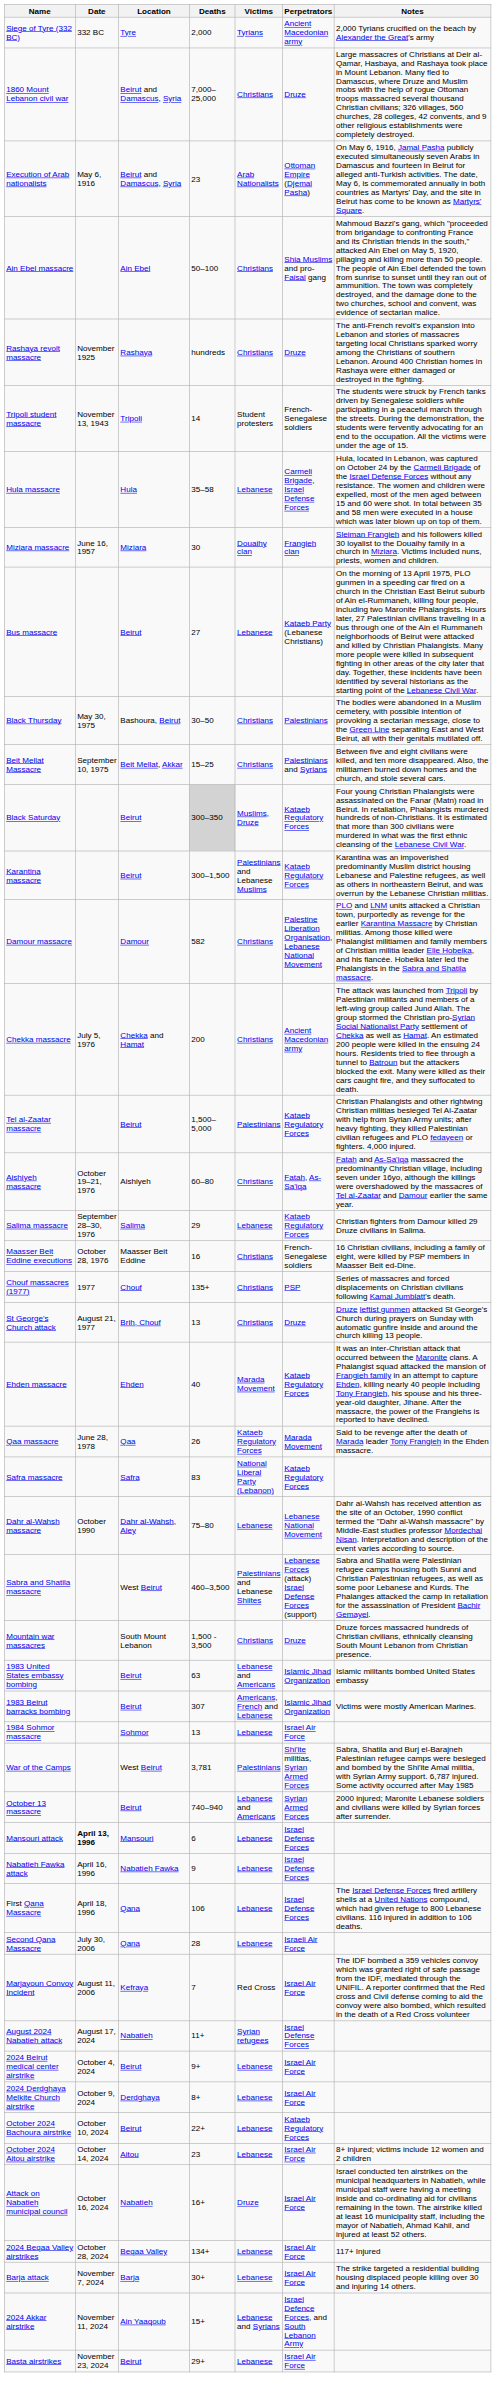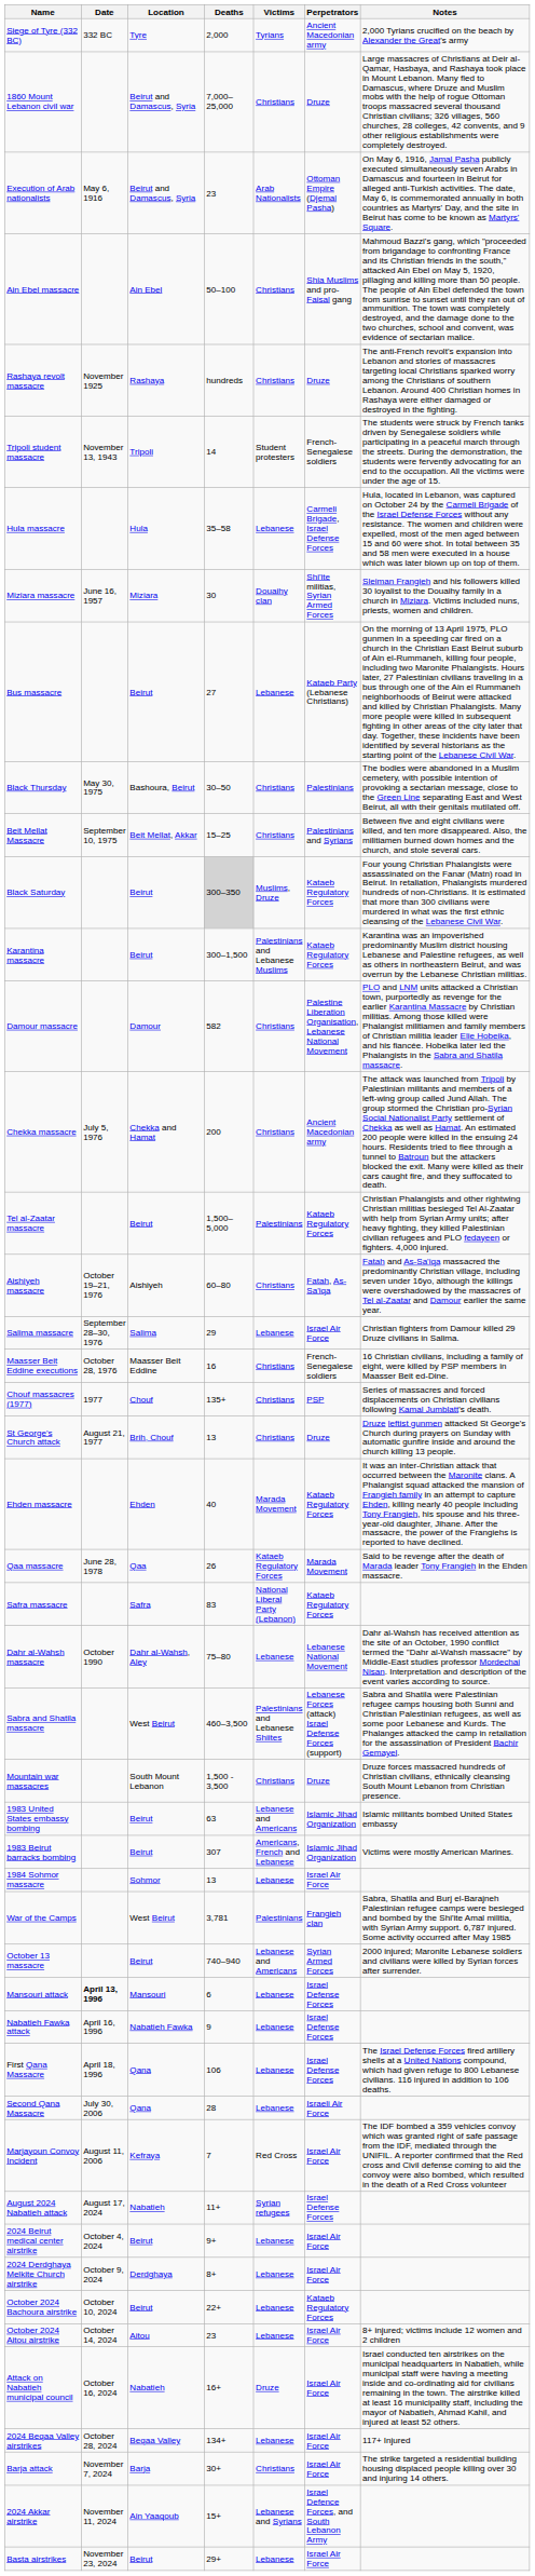 <table class="sortable wikitable" style="font-size:90%;">
 <tr>
 <th style="width:120px;">Name</th>
 <th style="width:65px;">Date</th>
 <th style="width:120px;">Location</th>
 <th style="width:75px;">Deaths</th>
 <th style="width:75px;">Victims</th>
 <th style="width:75px;">Perpetrators</th>
 <th class="unsortable">Notes</th>
 </tr>
 <tr>
 <td><a href='#'>Siege of Tyre (332 BC)</a></td>
 <td>332 BC</td>
 <td><a href='#'>Tyre</a></td>
 <td>2,000</td>
 <td><a href='#'>Tyrians</a></td>
 <td><a href='#'>Ancient Macedonian army</a></td>
 <td>2,000 Tyrians crucified on the beach by <a href='#'>Alexander the Great</a>'s army</td>
 </tr>
 <tr>
 <td><a href='#'>1860 Mount Lebanon civil war</a></td>
 <td></td>
 <td><a href='#'>Beirut</a> and <a href='#'>Damascus</a>, <a href='#'>Syria</a></td>
 <td>7,000–25,000</td>
 <td><a href='#'>Christians</a></td>
 <td> <a href='#'>Druze</a></td>
 <td>Large massacres of Christians at Deir al-Qamar, Hasbaya, and Rashaya took place in Mount Lebanon. Many fled to Damascus, where Druze and Muslim mobs with the help of rogue Ottoman troops massacred several thousand Christian civilians; 326 villages, 560 churches, 28 colleges, 42 convents, and 9 other religious establishments were completely destroyed.</td>
 </tr>
 <tr>
 <td><a href='#'>Execution of Arab nationalists</a></td>
 <td>May 6, 1916</td>
 <td><a href='#'>Beirut</a> and <a href='#'>Damascus</a>, <a href='#'>Syria</a></td>
 <td>23</td>
 <td><a href='#'>Arab Nationalists</a></td>
 <td> <a href='#'>Ottoman Empire</a> (<a href='#'>Djemal Pasha</a>)</td>
 <td>On May 6, 1916, <a href='#'>Jamal Pasha</a> publicly executed simultaneously seven Arabs in Damascus and fourteen in Beirut for alleged anti-Turkish activities. The date, May 6, is commemorated annually in both countries as Martyrs' Day, and the site in Beirut has come to be known as <a href='#'>Martyrs' Square</a>.</td>
 </tr>
 <tr>
 <td><a href='#'>Ain Ebel massacre</a></td>
 <td></td>
 <td><a href='#'>Ain Ebel</a></td>
 <td>50–100</td>
 <td><a href='#'>Christians</a></td>
 <td><a href='#'>Shia Muslims</a> and pro-<a href='#'>Faisal</a> gang</td>
 <td>Mahmoud Bazzi's gang, which "proceeded from brigandage to confronting France and its Christian friends in the south," attacked Ain Ebel on May 5, 1920, pillaging and killing more than 50 people. The people of Ain Ebel defended the town from sunrise to sunset until they ran out of ammunition. The town was completely destroyed, and the damage done to the two churches, school and convent, was evidence of sectarian malice.</td>
 </tr>
 <tr>
 <td><a href='#'>Rashaya revolt massacre</a></td>
 <td>November 1925</td>
 <td><a href='#'>Rashaya</a></td>
 <td>hundreds</td>
 <td><a href='#'>Christians</a></td>
 <td> <a href='#'>Druze</a></td>
 <td>The anti-French revolt's expansion into Lebanon and stories of massacres targeting local Christians sparked worry among the Christians of southern Lebanon. Around 400 Christian homes in Rashaya were either damaged or destroyed in the fighting.</td>
 </tr>
 <tr>
 <td><a href='#'>Tripoli student massacre</a></td>
 <td>November 13, 1943</td>
 <td><a href='#'>Tripoli</a></td>
 <td>14</td>
 <td>Student protesters</td>
 <td>French-Senegalese soldiers</td>
 <td>The students were struck by French tanks driven by Senegalese soldiers while participating in a peaceful march through the streets. During the demonstration, the students were fervently advocating for an end to the occupation. All the victims were under the age of 15.</td>
 </tr>
 <tr>
 <td><a href='#'>Hula massacre</a></td>
 <td></td>
 <td><a href='#'>Hula</a></td>
 <td>35–58</td>
 <td><a href='#'>Lebanese</a></td>
 <td> <a href='#'>Carmeli Brigade</a>, <a href='#'>Israel Defense Forces</a></td>
 <td>Hula, located in Lebanon, was captured on October 24 by the <a href='#'>Carmeli Brigade</a> of the <a href='#'>Israel Defense Forces</a> without any resistance. The women and children were expelled, most of the men aged between 15 and 60 were shot. In total between 35 and 58 men were executed in a house which was later blown up on top of them.</td>
 </tr>
 <tr>
 <td><a href='#'>Miziara massacre</a></td>
 <td>June 16, 1957</td>
 <td><a href='#'>Miziara</a></td>
 <td>30</td>
 <td><a href='#'>Douaihy clan</a></td>
-<td><a href='#'>Frangieh clan</a></td>
+<td><a href='#'>Shi'ite</a> militias,  <a href='#'>Syrian Armed Forces</a></td>
 <td><a href='#'>Sleiman Frangieh</a> and his followers killed 30 loyalist to the Douaihy family in a church in <a href='#'>Miziara</a>. Victims included nuns, priests, women and children.</td>
 </tr>
 <tr>
 <td><a href='#'>Bus massacre</a></td>
 <td></td>
 <td><a href='#'>Beirut</a></td>
 <td>27</td>
 <td><a href='#'>Lebanese</a></td>
 <td> <a href='#'>Kataeb Party</a> (Lebanese Christians)</td>
 <td>On the morning of 13 April 1975, PLO gunmen in a speeding car fired on a church in the Christian East Beirut suburb of Ain el-Rummaneh, killing four people, including two Maronite Phalangists. Hours later, 27 Palestinian civilians traveling in a bus through one of the Ain el Rummaneh neighborhoods of Beirut were attacked and killed by Christian Phalangists. Many more people were killed in subsequent fighting in other areas of the city later that day. Together, these incidents have been identified by several historians as the starting point of the <a href='#'>Lebanese Civil War</a>.</td>
 </tr>
 <tr>
 <td><a href='#'>Black Thursday</a></td>
 <td>May 30, 1975</td>
 <td>Bashoura, <a href='#'>Beirut</a></td>
 <td>30–50</td>
 <td><a href='#'>Christians</a></td>
 <td> <a href='#'>Palestinians</a></td>
 <td>The bodies were abandoned in a Muslim cemetery, with possible intention of provoking a sectarian message, close to the <a href='#'>Green Line</a> separating East and West Beirut, all with their genitals mutilated off.</td>
 </tr>
 <tr>
 <td><a href='#'>Beit Mellat Massacre</a></td>
 <td>September 10, 1975</td>
 <td><a href='#'>Beit Mellat</a>, <a href='#'>Akkar</a></td>
 <td>15–25</td>
 <td><a href='#'>Christians</a></td>
 <td> <a href='#'>Palestinians</a> and <a href='#'>Syrians</a></td>
 <td>Between five and eight civilians were killed, and ten more disappeared. Also, the militiamen burned down homes and the church, and stole several cars.</td>
 </tr>
 <tr>
 <td><a href='#'>Black Saturday</a></td>
 <td></td>
 <td><a href='#'>Beirut</a></td>
 <td style="background: lightgrey;"> 300–350</td>
 <td><a href='#'>Muslims</a>, <a href='#'>Druze</a></td>
 <td> <a href='#'>Kataeb Regulatory Forces</a></td>
 <td>Four young Christian Phalangists were assassinated on the Fanar (Matn) road in Beirut. In retaliation, Phalangists murdered hundreds of non-Christians. It is estimated that more than 300 civilians were murdered in what was the first ethnic cleansing of the <a href='#'>Lebanese Civil War</a>.</td>
 </tr>
 <tr>
 <td><a href='#'>Karantina massacre</a></td>
 <td></td>
 <td><a href='#'>Beirut</a></td>
 <td>300–1,500</td>
 <td><a href='#'>Palestinians</a> and Lebanese <a href='#'>Muslims</a></td>
 <td> <a href='#'>Kataeb Regulatory Forces</a></td>
 <td>Karantina was an impoverished predominantly Muslim district  housing Lebanese and Palestine refugees, as well as others  in northeastern Beirut, and was overrun by the Lebanese Christian militias.</td>
 </tr>
 <tr>
 <td><a href='#'>Damour massacre</a></td>
 <td></td>
 <td><a href='#'>Damour</a></td>
 <td>582</td>
 <td><a href='#'>Christians</a></td>
 <td> <a href='#'>Palestine Liberation Organisation</a>, <a href='#'>Lebanese National Movement</a></td>
 <td><a href='#'>PLO</a> and <a href='#'>LNM</a> units attacked a Christian town, purportedly as revenge for the earlier <a href='#'>Karantina Massacre</a> by Christian militias. Among those killed were Phalangist militiamen and family members of Christian militia leader <a href='#'>Elie Hobeika</a>, and his fiancée. Hobeika later led the Phalangists in the <a href='#'>Sabra and Shatila massacre</a>.</td>
 </tr>
 <tr>
 <td><a href='#'>Chekka massacre</a></td>
 <td>July 5, 1976</td>
 <td><a href='#'>Chekka</a> and <a href='#'>Hamat</a></td>
 <td>200</td>
 <td><a href='#'>Christians</a></td>
 <td><a href='#'>Ancient Macedonian army</a></td>
 <td>The attack was launched from <a href='#'>Tripoli</a> by Palestinian militants and members of a left-wing group called Jund Allah. The group stormed the Christian pro-<a href='#'>Syrian Social Nationalist Party</a> settlement of <a href='#'>Chekka</a> as well as <a href='#'>Hamat</a>. An estimated 200 people were killed in the ensuing 24 hours. Residents tried to flee through a tunnel to <a href='#'>Batroun</a> but the attackers blocked the exit. Many were killed as their cars caught fire, and they suffocated to death.</td>
 </tr>
 <tr>
 <td><a href='#'>Tel al-Zaatar massacre</a></td>
 <td></td>
 <td><a href='#'>Beirut</a></td>
 <td>1,500–5,000</td>
 <td><a href='#'>Palestinians</a></td>
 <td> <a href='#'>Kataeb Regulatory Forces</a></td>
 <td>Christian Phalangists and other rightwing Christian militias besieged Tel Al-Zaatar with help from Syrian Army units; after heavy fighting, they killed Palestinian civilian refugees and PLO <a href='#'>fedayeen</a> or fighters. 4,000 injured.</td>
 </tr>
 <tr>
 <td><a href='#'>Aishiyeh massacre</a></td>
 <td>October 19–21, 1976</td>
 <td>Aishiyeh</td>
 <td>60–80</td>
 <td><a href='#'>Christians</a></td>
 <td> <a href='#'>Fatah</a>, <a href='#'>As-Sa'iqa</a></td>
 <td><a href='#'>Fatah</a> and <a href='#'>As-Sa'iqa</a> massacred the predominantly Christian village, including seven under 16yo, although the killings were overshadowed by the massacres of <a href='#'>Tel al-Zaatar</a> and <a href='#'>Damour</a> earlier the same year.</td>
 </tr>
 <tr>
 <td><a href='#'>Salima massacre</a></td>
 <td>September 28–30, 1976</td>
 <td><a href='#'>Salima</a></td>
 <td>29</td>
 <td><a href='#'>Lebanese</a></td>
-<td> <a href='#'>Kataeb Regulatory Forces</a></td>
+<td> <a href='#'>Israel Air Force</a></td>
 <td>Christian fighters from Damour killed 29 Druze civilians in Salima.</td>
 </tr>
 <tr>
 <td><a href='#'>Maasser Beit Eddine executions</a></td>
 <td>October 28, 1976</td>
 <td>Maasser Beit Eddine</td>
 <td>16</td>
 <td><a href='#'>Christians</a></td>
 <td>French-Senegalese soldiers</td>
 <td>16 Christian civilians, including a family of eight, were killed by PSP members in Maasser Beit ed-Dine.</td>
 </tr>
 <tr>
 <td><a href='#'>Chouf massacres (1977)</a></td>
 <td>1977</td>
 <td><a href='#'>Chouf</a></td>
 <td>135+</td>
 <td><a href='#'>Christians</a></td>
 <td> <a href='#'>PSP</a></td>
 <td>Series of massacres and forced displacements on Christian civilians following <a href='#'>Kamal Jumblatt</a>'s death.</td>
 </tr>
 <tr>
 <td><a href='#'>St George's Church attack</a></td>
 <td>August 21, 1977</td>
 <td><a href='#'>Brih, Chouf</a></td>
 <td>13</td>
 <td><a href='#'>Christians</a></td>
 <td> <a href='#'>Druze</a></td>
 <td><a href='#'>Druze</a> <a href='#'>leftist gunmen</a> attacked St George's Church during prayers on Sunday with automatic gunfire inside and around the church killing 13 people.</td>
 </tr>
 <tr>
 <td><a href='#'>Ehden massacre</a></td>
 <td></td>
 <td><a href='#'>Ehden</a></td>
 <td>40</td>
 <td><a href='#'>Marada Movement</a></td>
 <td> <a href='#'>Kataeb Regulatory Forces</a></td>
 <td>It was an inter-Christian attack that occurred between the <a href='#'>Maronite</a> clans. A Phalangist squad attacked the mansion of <a href='#'>Frangieh family</a> in an attempt to capture <a href='#'>Ehden</a>, killing nearly 40 people including <a href='#'>Tony Frangieh</a>, his spouse and his three-year-old daughter, Jihane. After the massacre, the power of the Frangiehs is reported to have declined.</td>
 </tr>
 <tr>
 <td><a href='#'>Qaa massacre</a></td>
 <td>June 28, 1978</td>
 <td><a href='#'>Qaa</a></td>
 <td>26</td>
 <td> <a href='#'>Kataeb Regulatory Forces</a></td>
 <td><a href='#'>Marada Movement</a></td>
 <td>Said to be revenge after the death of <a href='#'>Marada</a> leader <a href='#'>Tony Frangieh</a> in the Ehden massacre.</td>
 </tr>
 <tr>
 <td><a href='#'>Safra massacre</a></td>
 <td></td>
 <td><a href='#'>Safra</a></td>
 <td>83</td>
 <td> <a href='#'>National Liberal Party (Lebanon)</a></td>
 <td> <a href='#'>Kataeb Regulatory Forces</a></td>
 <td></td>
 </tr>
 <tr>
 <td><a href='#'>Dahr al-Wahsh massacre</a></td>
 <td>October 1990</td>
 <td><a href='#'>Dahr al-Wahsh</a>, <a href='#'>Aley</a></td>
 <td>75–80</td>
 <td><a href='#'>Lebanese</a></td>
 <td><a href='#'>Lebanese National Movement</a></td>
 <td>Dahr al-Wahsh has received attention as the site of an October, 1990 conflict termed the "Dahr al-Wahsh massacre" by Middle-East studies professor <a href='#'>Mordechai Nisan</a>. Interpretation and description of the event varies according to source.</td>
 </tr>
 <tr>
 <td><a href='#'>Sabra and Shatila massacre</a></td>
 <td></td>
 <td>West <a href='#'>Beirut</a></td>
 <td>460–3,500</td>
 <td><a href='#'>Palestinians</a> and Lebanese <a href='#'>Shiites</a></td>
 <td> <a href='#'>Lebanese Forces</a> (attack)<br> <a href='#'>Israel Defense Forces</a> (support)</td>
 <td>Sabra and Shatila were Palestinian refugee camps housing both Sunni and Christian Palestinian refugees, as well as some poor Lebanese and Kurds. The Phalanges attacked the camp in retaliation for the assassination of President <a href='#'>Bachir Gemayel</a>.</td>
 </tr>
 <tr>
 <td><a href='#'>Mountain war massacres</a></td>
 <td></td>
 <td>South Mount Lebanon</td>
 <td>1,500 - 3,500</td>
 <td><a href='#'>Christians</a></td>
 <td> <a href='#'>Druze</a></td>
 <td>Druze forces massacred hundreds of Christian civilians, ethnically cleansing South Mount Lebanon from Christian presence.</td>
 </tr>
 <tr>
 <td><a href='#'>1983 United States embassy bombing</a></td>
 <td></td>
 <td><a href='#'>Beirut</a></td>
 <td>63</td>
 <td><a href='#'>Lebanese</a> and <a href='#'>Americans</a></td>
 <td><a href='#'>Islamic Jihad Organization</a></td>
 <td>Islamic militants bombed United States embassy</td>
 </tr>
 <tr>
 <td><a href='#'>1983 Beirut barracks bombing</a></td>
 <td></td>
 <td><a href='#'>Beirut</a></td>
 <td>307</td>
 <td><a href='#'>Americans</a>, <a href='#'>French</a> and <a href='#'>Lebanese</a></td>
 <td><a href='#'>Islamic Jihad Organization</a></td>
 <td>Victims were mostly American Marines.</td>
 </tr>
 <tr>
 <td><a href='#'>1984 Sohmor massacre</a></td>
 <td></td>
 <td><a href='#'>Sohmor</a></td>
 <td>13</td>
 <td><a href='#'>Lebanese</a></td>
 <td> <a href='#'>Israel Air Force</a></td>
 <td></td>
 </tr>
 <tr>
 <td><a href='#'>War of the Camps</a></td>
 <td></td>
 <td>West <a href='#'>Beirut</a></td>
 <td>3,781</td>
 <td><a href='#'>Palestinians</a></td>
-<td><a href='#'>Shi'ite</a> militias,  <a href='#'>Syrian Armed Forces</a></td>
+<td><a href='#'>Frangieh clan</a></td>
 <td>Sabra, Shatila and  Burj el-Barajneh Palestinian refugee camps were besieged and bombed by the Shi'ite Amal militia, with Syrian Army support.  6,787 injured. Some activity occurred after May 1985</td>
 </tr>
 <tr>
 <td><a href='#'>October 13 massacre</a></td>
 <td></td>
 <td><a href='#'>Beirut</a></td>
 <td>740–940</td>
 <td><a href='#'>Lebanese</a> and <a href='#'>Americans</a></td>
 <td> <a href='#'>Syrian Armed Forces</a></td>
 <td>2000 injured; Maronite Lebanese soldiers and civilians were killed by Syrian forces after surrender.</td>
 </tr>
 <tr>
 <td><a href='#'>Mansouri attack</a></td>
 <td><strong>April 13, 1996</strong></td>
 <td><a href='#'>Mansouri</a></td>
 <td>6</td>
 <td><a href='#'>Lebanese</a></td>
 <td> <a href='#'>Israel Defense Forces</a></td>
 <td></td>
 </tr>
 <tr>
 <td><a href='#'>Nabatieh Fawka attack</a></td>
 <td>April 16, 1996</td>
 <td><a href='#'>Nabatieh Fawka</a></td>
 <td>9</td>
 <td><a href='#'>Lebanese</a></td>
 <td> <a href='#'>Israel Defense Forces</a></td>
 <td></td>
 </tr>
 <tr>
 <td>First <a href='#'>Qana Massacre</a></td>
 <td>April 18, 1996</td>
 <td><a href='#'>Qana</a></td>
 <td>106</td>
 <td><a href='#'>Lebanese</a></td>
 <td> <a href='#'>Israel Defense Forces</a></td>
 <td>The <a href='#'>Israel Defense Forces</a> fired artillery shells at a <a href='#'>United Nations</a> compound, which had given refuge to 800 Lebanese civilians. 116 injured in addition to 106 deaths.</td>
 </tr>
 <tr>
 <td><a href='#'>Second Qana Massacre</a></td>
 <td>July 30, 2006</td>
 <td><a href='#'>Qana</a></td>
 <td>28</td>
 <td><a href='#'>Lebanese</a></td>
 <td> <a href='#'>Israeli Air Force</a></td>
 <td></td>
 </tr>
 <tr>
 <td><a href='#'>Marjayoun Convoy Incident</a></td>
 <td>August 11, 2006</td>
 <td><a href='#'>Kefraya</a></td>
 <td>7</td>
 <td>Red Cross</td>
 <td> <a href='#'>Israel Air Force</a></td>
 <td>The IDF bombed a 359 vehicles convoy which was granted right of safe passage from the IDF, mediated through the UNIFIL.   A reporter confirmed that the Red cross and Civil defense coming to aid the convoy were also bombed, which resulted in the death of a Red Cross volunteer</td>
 </tr>
 <tr>
 <td><a href='#'>August 2024 Nabatieh attack</a></td>
 <td>August 17, 2024</td>
 <td><a href='#'>Nabatieh</a></td>
 <td>11+</td>
 <td><a href='#'>Syrian refugees</a></td>
 <td> <a href='#'>Israel Defense Forces</a></td>
 <td></td>
 </tr>
 <tr>
 <td><a href='#'>2024 Beirut medical center airstrike</a></td>
 <td>October 4, 2024</td>
 <td><a href='#'>Beirut</a></td>
 <td>9+</td>
 <td><a href='#'>Lebanese</a></td>
 <td> <a href='#'>Israel Air Force</a></td>
 <td></td>
 </tr>
 <tr>
 <td><a href='#'>2024 Derdghaya Melkite Church airstrike</a></td>
 <td>October 9, 2024</td>
 <td><a href='#'>Derdghaya</a></td>
 <td>8+</td>
 <td><a href='#'>Lebanese</a></td>
 <td> <a href='#'>Israel Air Force</a></td>
 <td></td>
 </tr>
 <tr>
 <td><a href='#'>October 2024 Bachoura airstrike</a></td>
 <td>October 10, 2024</td>
 <td><a href='#'>Beirut</a></td>
 <td>22+</td>
 <td><a href='#'>Lebanese</a></td>
 <td> <a href='#'>Kataeb Regulatory Forces</a></td>
 <td></td>
 </tr>
 <tr>
 <td><a href='#'>October 2024 Aitou airstrike</a></td>
 <td>October 14, 2024</td>
 <td><a href='#'>Aitou</a></td>
 <td>23</td>
 <td><a href='#'>Lebanese</a></td>
 <td> <a href='#'>Israel Air Force</a></td>
 <td>8+ injured; victims include 12 women and 2 children</td>
 </tr>
 <tr>
 <td><a href='#'>Attack on Nabatieh municipal council</a></td>
 <td>October 16, 2024</td>
 <td><a href='#'>Nabatieh</a></td>
 <td>16+</td>
 <td> <a href='#'>Druze</a></td>
 <td> <a href='#'>Israel Air Force</a></td>
 <td>Israel conducted ten airstrikes on the municipal headquarters in Nabatieh, while municipal staff were having a meeting inside and co-ordinating aid for civilians remaining in the town. The airstrike killed at least 16 municipality staff, including the mayor of Nabatieh, Ahmad Kahil, and injured at least 52 others.</td>
 </tr>
 <tr>
 <td><a href='#'>2024 Beqaa Valley airstrikes</a></td>
 <td>October 28, 2024</td>
 <td><a href='#'>Beqaa Valley</a></td>
 <td>134+</td>
 <td><a href='#'>Lebanese</a></td>
 <td> <a href='#'>Israel Air Force</a></td>
 <td>117+ Injured</td>
 </tr>
 <tr>
 <td><a href='#'>Barja attack</a></td>
 <td>November 7, 2024</td>
 <td><a href='#'>Barja</a></td>
 <td>30+</td>
-<td><a href='#'>Lebanese</a></td>
+<td><a href='#'>Christians</a></td>
 <td> <a href='#'>Israel Air Force</a></td>
 <td>The strike targeted a residential building housing displaced people killing over 30 and injuring 14 others.</td>
 </tr>
 <tr>
 <td><a href='#'>2024 Akkar airstrike</a></td>
 <td>November 11, 2024</td>
 <td><a href='#'>Ain Yaaqoub</a></td>
 <td>15+</td>
 <td><a href='#'>Lebanese</a> and <a href='#'>Syrians</a></td>
 <td> <a href='#'>Israel Defence Forces</a>, and <a href='#'>South Lebanon Army</a></td>
 <td></td>
 </tr>
 <tr>
 <td><a href='#'>Basta airstrikes</a></td>
 <td>November 23, 2024</td>
 <td><a href='#'>Beirut</a></td>
 <td>29+</td>
 <td><a href='#'>Lebanese</a></td>
 <td> <a href='#'>Israel Air Force</a></td>
 <td></td>
 </tr>
 </table>
